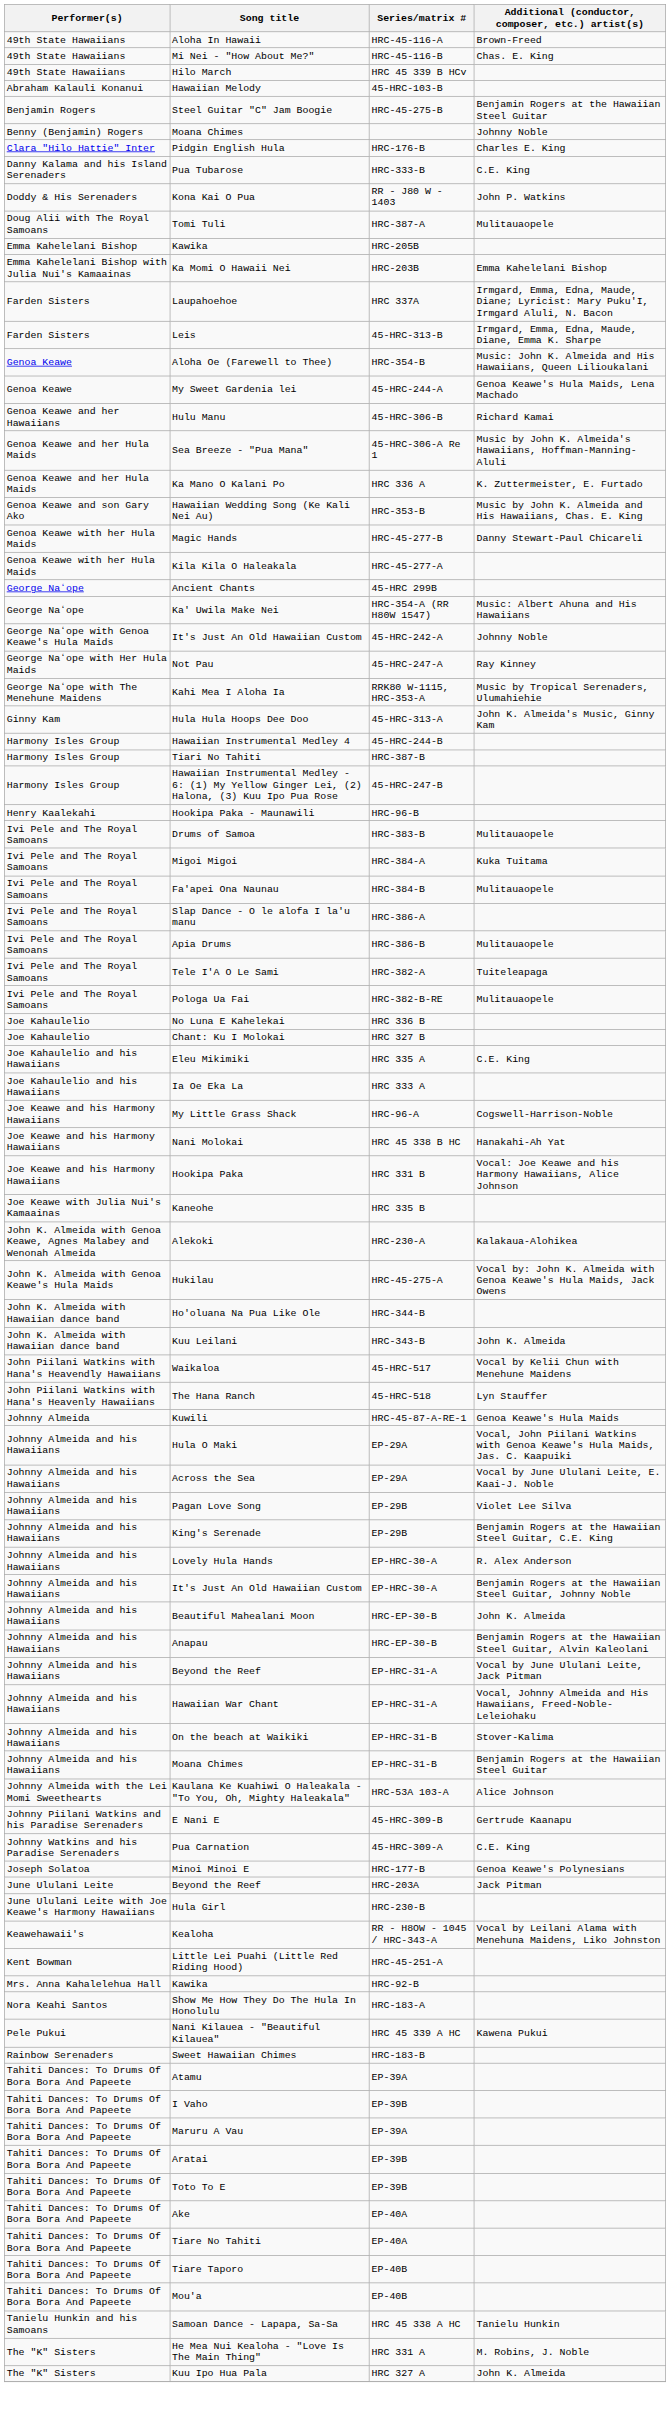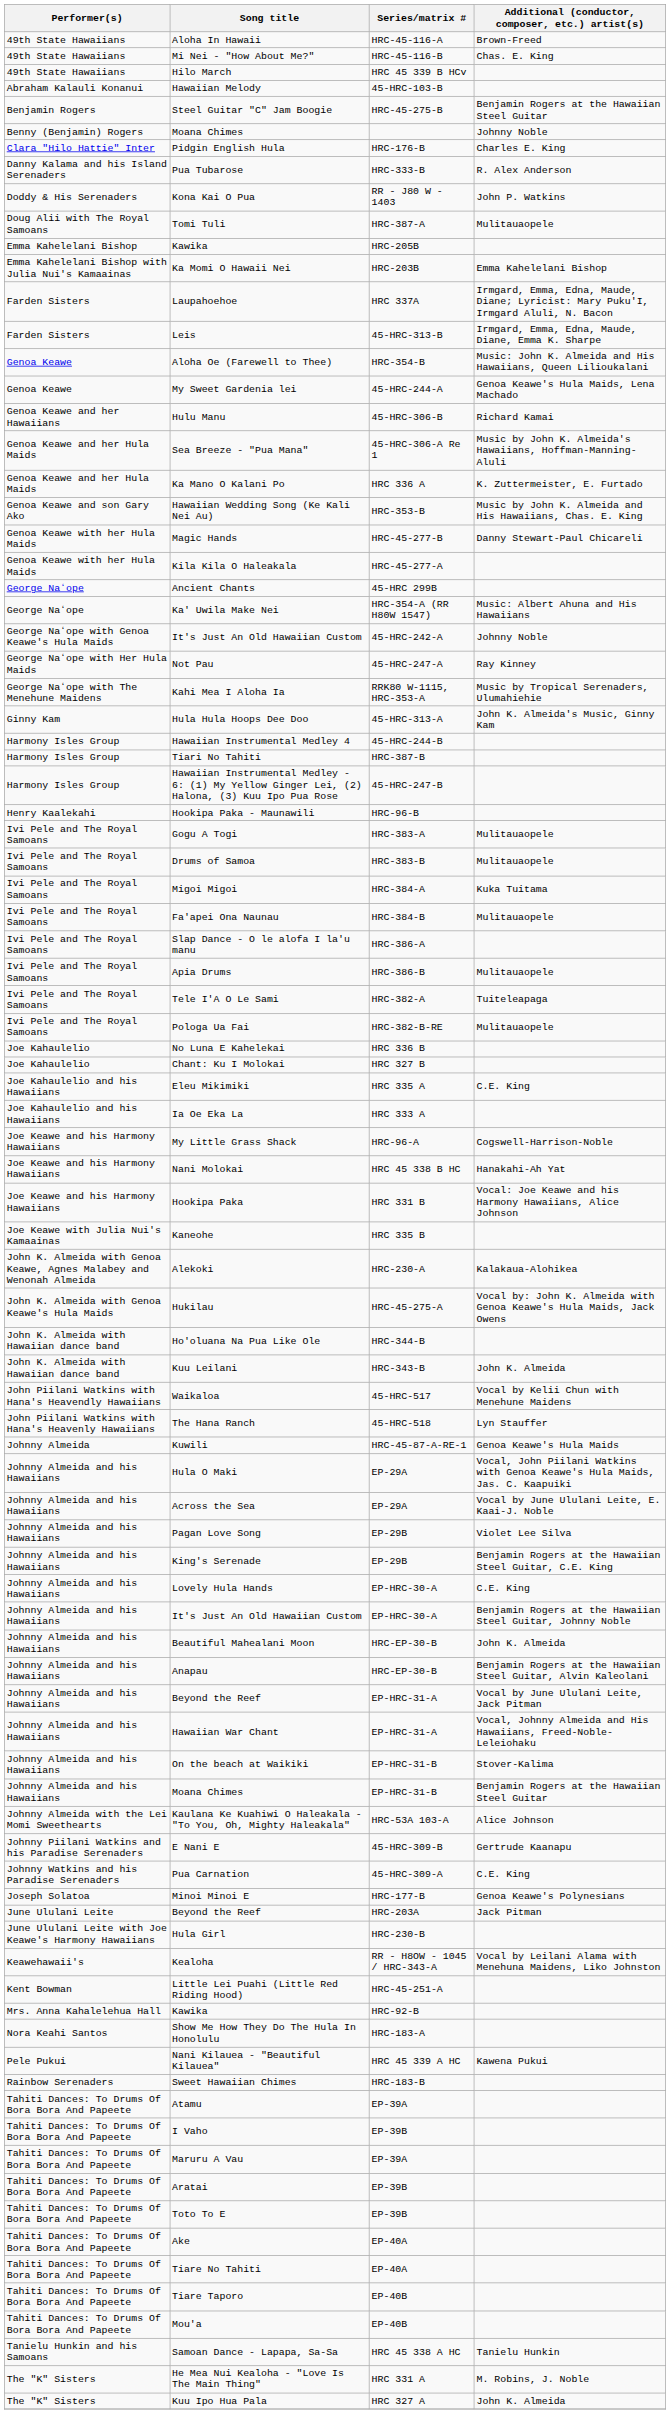 <table class="wikitable">
 <tr>
 <th>Performer(s)</th>
 <th>Song title</th>
 <th>Series/matrix #</th>
 <th>Additional (conductor, composer, etc.) artist(s)</th>
 </tr>
 <tr>
 <td>49th State Hawaiians</td>
 <td>Aloha In Hawaii</td>
 <td>HRC-45-116-A</td>
 <td>Brown-Freed</td>
 </tr>
 <tr>
 <td>49th State Hawaiians</td>
 <td>Mi Nei - "How About Me?"</td>
 <td>HRC-45-116-B</td>
 <td>Chas. E. King</td>
 </tr>
 <tr>
 <td>49th State Hawaiians</td>
 <td>Hilo March</td>
 <td>HRC 45 339 B HCv</td>
 <td></td>
 </tr>
 <tr>
 <td>Abraham Kalauli Konanui</td>
 <td>Hawaiian Melody</td>
 <td>45-HRC-103-B</td>
 <td></td>
 </tr>
 <tr>
 <td>Benjamin Rogers</td>
 <td>Steel Guitar "C" Jam Boogie</td>
 <td>HRC-45-275-B</td>
 <td>Benjamin Rogers at the Hawaiian Steel Guitar</td>
 </tr>
 <tr>
 <td>Benny (Benjamin) Rogers</td>
 <td>Moana Chimes</td>
 <td></td>
 <td>Johnny Noble</td>
 </tr>
 <tr>
 <td><a href='#'>Clara "Hilo Hattie" Inter</a></td>
 <td>Pidgin English Hula</td>
 <td>HRC-176-B</td>
 <td>Charles E. King</td>
 </tr>
 <tr>
 <td>Danny Kalama and his Island Serenaders</td>
 <td>Pua Tubarose</td>
 <td>HRC-333-B</td>
-<td>C.E. King</td>
+<td>R. Alex Anderson</td>
 </tr>
 <tr>
 <td>Doddy & His Serenaders</td>
 <td>Kona Kai O Pua</td>
 <td>RR - J80 W - 1403</td>
 <td>John P. Watkins</td>
 </tr>
 <tr>
 <td>Doug Alii with The Royal Samoans</td>
 <td>Tomi Tuli</td>
 <td>HRC-387-A</td>
 <td>Mulitauaopele</td>
 </tr>
 <tr>
 <td>Emma Kahelelani Bishop</td>
 <td>Kawika</td>
 <td>HRC-205B</td>
 <td></td>
 </tr>
 <tr>
 <td>Emma Kahelelani Bishop with Julia Nui's Kamaainas</td>
 <td>Ka Momi O Hawaii Nei</td>
 <td>HRC-203B</td>
 <td>Emma Kahelelani Bishop</td>
 </tr>
 <tr>
 <td>Farden Sisters</td>
 <td>Laupahoehoe</td>
 <td>HRC 337A</td>
 <td>Irmgard, Emma, Edna, Maude, Diane; Lyricist: Mary Puku'I, Irmgard Aluli, N. Bacon</td>
 </tr>
 <tr>
 <td>Farden Sisters</td>
 <td>Leis</td>
 <td>45-HRC-313-B</td>
 <td>Irmgard, Emma, Edna, Maude, Diane, Emma K. Sharpe</td>
 </tr>
 <tr>
 <td><a href='#'>Genoa Keawe</a></td>
 <td>Aloha Oe (Farewell to Thee)</td>
 <td>HRC-354-B</td>
 <td>Music: John K. Almeida and His Hawaiians, Queen Lilioukalani</td>
 </tr>
 <tr>
 <td>Genoa Keawe</td>
 <td>My Sweet Gardenia lei</td>
 <td>45-HRC-244-A</td>
 <td>Genoa Keawe's Hula Maids, Lena Machado</td>
 </tr>
 <tr>
 <td>Genoa Keawe and her Hawaiians</td>
 <td>Hulu Manu</td>
 <td>45-HRC-306-B</td>
 <td>Richard Kamai</td>
 </tr>
 <tr>
 <td>Genoa Keawe and her Hula Maids</td>
 <td>Sea Breeze - "Pua Mana"</td>
 <td>45-HRC-306-A Re 1</td>
 <td>Music by John K. Almeida's Hawaiians, Hoffman-Manning-Aluli</td>
 </tr>
 <tr>
 <td>Genoa Keawe and her Hula Maids</td>
 <td>Ka Mano O Kalani Po</td>
 <td>HRC 336 A</td>
 <td>K. Zuttermeister, E. Furtado</td>
 </tr>
 <tr>
 <td>Genoa Keawe and son Gary Ako</td>
 <td>Hawaiian Wedding Song (Ke Kali Nei Au)</td>
 <td>HRC-353-B</td>
 <td>Music by John K. Almeida and His Hawaiians, Chas. E. King</td>
 </tr>
 <tr>
 <td>Genoa Keawe with her Hula Maids</td>
 <td>Magic Hands</td>
 <td>HRC-45-277-B</td>
 <td>Danny Stewart-Paul Chicareli</td>
 </tr>
 <tr>
 <td>Genoa Keawe with her Hula Maids</td>
 <td>Kila Kila O Haleakala</td>
 <td>HRC-45-277-A</td>
 <td></td>
 </tr>
 <tr>
 <td><a href='#'>George Naʻope</a></td>
 <td>Ancient Chants</td>
 <td>45-HRC 299B</td>
 <td></td>
 </tr>
 <tr>
 <td>George Naʻope</td>
 <td>Ka' Uwila Make Nei</td>
 <td>HRC-354-A (RR H80W 1547)</td>
 <td>Music:  Albert Ahuna and His Hawaiians</td>
 </tr>
 <tr>
 <td>George Naʻope with Genoa Keawe's Hula Maids</td>
 <td>It's Just An Old Hawaiian Custom</td>
 <td>45-HRC-242-A</td>
 <td>Johnny Noble</td>
 </tr>
 <tr>
 <td>George Naʻope with Her Hula Maids</td>
 <td>Not Pau</td>
 <td>45-HRC-247-A</td>
 <td>Ray Kinney</td>
 </tr>
 <tr>
 <td>George Naʻope with The Menehune Maidens</td>
 <td>Kahi Mea I Aloha Ia</td>
 <td>RRK80 W-1115, HRC-353-A</td>
 <td>Music by Tropical Serenaders, Ulumahiehie</td>
 </tr>
 <tr>
 <td>Ginny Kam</td>
 <td>Hula Hula Hoops Dee Doo</td>
 <td>45-HRC-313-A</td>
 <td>John K. Almeida's Music, Ginny Kam</td>
 </tr>
 <tr>
 <td>Harmony Isles Group</td>
 <td>Hawaiian Instrumental Medley 4</td>
 <td>45-HRC-244-B</td>
 <td></td>
 </tr>
 <tr>
 <td>Harmony Isles Group</td>
 <td>Tiari No Tahiti</td>
 <td>HRC-387-B</td>
 <td></td>
 </tr>
 <tr>
 <td>Harmony Isles Group</td>
 <td>Hawaiian Instrumental Medley - 6: (1) My Yellow Ginger Lei, (2) Halona, (3) Kuu Ipo Pua Rose</td>
 <td>45-HRC-247-B</td>
 <td></td>
 </tr>
 <tr>
 <td>Henry Kaalekahi</td>
 <td>Hookipa Paka - Maunawili</td>
 <td>HRC-96-B</td>
 <td></td>
+</tr>
+<tr>
+<td>Ivi Pele and The Royal Samoans</td>
+<td>Gogu A Togi</td>
+<td>HRC-383-A</td>
+<td>Mulitauaopele</td>
 </tr>
 <tr>
 <td>Ivi Pele and The Royal Samoans</td>
 <td>Drums of Samoa</td>
 <td>HRC-383-B</td>
 <td>Mulitauaopele</td>
 </tr>
 <tr>
 <td>Ivi Pele and The Royal Samoans</td>
 <td>Migoi Migoi</td>
 <td>HRC-384-A</td>
 <td>Kuka Tuitama</td>
 </tr>
 <tr>
 <td>Ivi Pele and The Royal Samoans</td>
 <td>Fa'apei Ona Naunau</td>
 <td>HRC-384-B</td>
 <td>Mulitauaopele</td>
 </tr>
 <tr>
 <td>Ivi Pele and The Royal Samoans</td>
 <td>Slap Dance - O le alofa I la'u manu</td>
 <td>HRC-386-A</td>
 <td></td>
 </tr>
 <tr>
 <td>Ivi Pele and The Royal Samoans</td>
 <td>Apia Drums</td>
 <td>HRC-386-B</td>
 <td>Mulitauaopele</td>
 </tr>
 <tr>
 <td>Ivi Pele and The Royal Samoans</td>
 <td>Tele I'A O Le Sami</td>
 <td>HRC-382-A</td>
 <td>Tuiteleapaga</td>
 </tr>
 <tr>
 <td>Ivi Pele and The Royal Samoans</td>
 <td>Pologa Ua Fai</td>
 <td>HRC-382-B-RE</td>
 <td>Mulitauaopele</td>
 </tr>
 <tr>
 <td>Joe Kahaulelio</td>
 <td>No Luna E Kahelekai</td>
 <td>HRC 336 B</td>
 <td></td>
 </tr>
 <tr>
 <td>Joe Kahaulelio</td>
 <td>Chant: Ku I Molokai</td>
 <td>HRC 327 B</td>
 <td></td>
 </tr>
 <tr>
 <td>Joe Kahaulelio and his Hawaiians</td>
 <td>Eleu Mikimiki</td>
 <td>HRC 335 A</td>
 <td>C.E. King</td>
 </tr>
 <tr>
 <td>Joe Kahaulelio and his Hawaiians</td>
 <td>Ia Oe Eka La</td>
 <td>HRC 333 A</td>
 <td></td>
 </tr>
 <tr>
 <td>Joe Keawe and his Harmony Hawaiians</td>
 <td>My Little Grass Shack</td>
 <td>HRC-96-A</td>
 <td>Cogswell-Harrison-Noble</td>
 </tr>
 <tr>
 <td>Joe Keawe and his Harmony Hawaiians</td>
 <td>Nani Molokai</td>
 <td>HRC 45 338 B HC</td>
 <td>Hanakahi-Ah Yat</td>
 </tr>
 <tr>
 <td>Joe Keawe and his Harmony Hawaiians</td>
 <td>Hookipa Paka</td>
 <td>HRC 331 B</td>
 <td>Vocal: Joe Keawe and his Harmony Hawaiians, Alice Johnson</td>
 </tr>
 <tr>
 <td>Joe Keawe with Julia Nui's Kamaainas</td>
 <td>Kaneohe</td>
 <td>HRC 335 B</td>
 <td></td>
 </tr>
 <tr>
 <td>John K. Almeida with Genoa Keawe, Agnes Malabey and Wenonah Almeida</td>
 <td>Alekoki</td>
 <td>HRC-230-A</td>
 <td>Kalakaua-Alohikea</td>
 </tr>
 <tr>
 <td>John K. Almeida with Genoa Keawe's Hula Maids</td>
 <td>Hukilau</td>
 <td>HRC-45-275-A</td>
 <td>Vocal by: John K. Almeida with Genoa Keawe's Hula Maids, Jack Owens</td>
 </tr>
 <tr>
 <td>John K. Almeida with Hawaiian dance band</td>
 <td>Ho'oluana Na Pua Like Ole</td>
 <td>HRC-344-B</td>
 <td></td>
 </tr>
 <tr>
 <td>John K. Almeida with Hawaiian dance band</td>
 <td>Kuu Leilani</td>
 <td>HRC-343-B</td>
 <td>John K. Almeida</td>
 </tr>
 <tr>
 <td>John Piilani Watkins with Hana's Heavendly Hawaiians</td>
 <td>Waikaloa</td>
 <td>45-HRC-517</td>
 <td>Vocal by Kelii Chun with Menehune Maidens</td>
 </tr>
 <tr>
 <td>John Piilani Watkins with Hana's Heavenly Hawaiians</td>
 <td>The Hana Ranch</td>
 <td>45-HRC-518</td>
 <td>Lyn Stauffer</td>
 </tr>
 <tr>
 <td>Johnny Almeida</td>
 <td>Kuwili</td>
 <td>HRC-45-87-A-RE-1</td>
 <td>Genoa Keawe's Hula Maids</td>
 </tr>
 <tr>
 <td>Johnny Almeida and his Hawaiians</td>
 <td>Hula O Maki</td>
 <td>EP-29A</td>
 <td>Vocal, John Piilani Watkins with Genoa Keawe's Hula Maids, Jas. C. Kaapuiki</td>
 </tr>
 <tr>
 <td>Johnny Almeida and his Hawaiians</td>
 <td>Across the Sea</td>
 <td>EP-29A</td>
 <td>Vocal by June Ululani Leite, E. Kaai-J. Noble</td>
 </tr>
 <tr>
 <td>Johnny Almeida and his Hawaiians</td>
 <td>Pagan Love Song</td>
 <td>EP-29B</td>
 <td>Violet Lee Silva</td>
 </tr>
 <tr>
 <td>Johnny Almeida and his Hawaiians</td>
 <td>King's Serenade</td>
 <td>EP-29B</td>
 <td>Benjamin Rogers at the Hawaiian Steel Guitar, C.E. King</td>
 </tr>
 <tr>
 <td>Johnny Almeida and his Hawaiians</td>
 <td>Lovely Hula Hands</td>
 <td>EP-HRC-30-A</td>
-<td>R. Alex Anderson</td>
+<td>C.E. King</td>
 </tr>
 <tr>
 <td>Johnny Almeida and his Hawaiians</td>
 <td>It's Just An Old Hawaiian Custom</td>
 <td>EP-HRC-30-A</td>
 <td>Benjamin Rogers at the Hawaiian Steel Guitar, Johnny Noble</td>
 </tr>
 <tr>
 <td>Johnny Almeida and his Hawaiians</td>
 <td>Beautiful Mahealani Moon</td>
 <td>HRC-EP-30-B</td>
 <td>John K. Almeida</td>
 </tr>
 <tr>
 <td>Johnny Almeida and his Hawaiians</td>
 <td>Anapau</td>
 <td>HRC-EP-30-B</td>
 <td>Benjamin Rogers at the Hawaiian Steel Guitar, Alvin Kaleolani</td>
 </tr>
 <tr>
 <td>Johnny Almeida and his Hawaiians</td>
 <td>Beyond the Reef</td>
 <td>EP-HRC-31-A</td>
 <td>Vocal by June Ululani Leite, Jack Pitman</td>
 </tr>
 <tr>
 <td>Johnny Almeida and his Hawaiians</td>
 <td>Hawaiian War Chant</td>
 <td>EP-HRC-31-A</td>
 <td>Vocal, Johnny Almeida and His Hawaiians, Freed-Noble-Leleiohaku</td>
 </tr>
 <tr>
 <td>Johnny Almeida and his Hawaiians</td>
 <td>On the beach at Waikiki</td>
 <td>EP-HRC-31-B</td>
 <td>Stover-Kalima</td>
 </tr>
 <tr>
 <td>Johnny Almeida and his Hawaiians</td>
 <td>Moana Chimes</td>
 <td>EP-HRC-31-B</td>
 <td>Benjamin Rogers at the Hawaiian Steel Guitar</td>
 </tr>
 <tr>
 <td>Johnny Almeida with the Lei Momi Sweethearts</td>
 <td>Kaulana Ke Kuahiwi O Haleakala - "To You, Oh, Mighty Haleakala"</td>
 <td>HRC-53A 103-A</td>
 <td>Alice Johnson</td>
 </tr>
 <tr>
 <td>Johnny Piilani Watkins and his Paradise Serenaders</td>
 <td>E Nani E</td>
 <td>45-HRC-309-B</td>
 <td>Gertrude Kaanapu</td>
 </tr>
 <tr>
 <td>Johnny Watkins and his Paradise Serenaders</td>
 <td>Pua Carnation</td>
 <td>45-HRC-309-A</td>
 <td>C.E. King</td>
 </tr>
 <tr>
 <td>Joseph Solatoa</td>
 <td>Minoi Minoi E</td>
 <td>HRC-177-B</td>
 <td>Genoa Keawe's Polynesians</td>
 </tr>
 <tr>
 <td>June Ululani Leite</td>
 <td>Beyond the Reef</td>
 <td>HRC-203A</td>
 <td>Jack Pitman</td>
 </tr>
 <tr>
 <td>June Ululani Leite with Joe Keawe's Harmony Hawaiians</td>
 <td>Hula Girl</td>
 <td>HRC-230-B</td>
 <td></td>
 </tr>
 <tr>
 <td>Keawehawaii's</td>
 <td>Kealoha</td>
 <td>RR - H8OW - 1045 / HRC-343-A</td>
 <td>Vocal by Leilani Alama with Menehuna Maidens, Liko Johnston</td>
 </tr>
 <tr>
 <td>Kent Bowman</td>
 <td>Little Lei Puahi (Little Red Riding Hood)</td>
 <td>HRC-45-251-A</td>
 <td></td>
 </tr>
 <tr>
 <td>Mrs. Anna Kahalelehua Hall</td>
 <td>Kawika</td>
 <td>HRC-92-B</td>
 <td></td>
 </tr>
 <tr>
 <td>Nora Keahi Santos</td>
 <td>Show Me How They Do The Hula In Honolulu</td>
 <td>HRC-183-A</td>
 <td></td>
 </tr>
 <tr>
 <td>Pele Pukui</td>
 <td>Nani Kilauea - "Beautiful Kilauea"</td>
 <td>HRC 45 339 A HC</td>
 <td>Kawena Pukui</td>
 </tr>
 <tr>
 <td>Rainbow Serenaders</td>
 <td>Sweet Hawaiian Chimes</td>
 <td>HRC-183-B</td>
 <td></td>
 </tr>
 <tr>
 <td>Tahiti Dances: To Drums Of Bora Bora And Papeete</td>
 <td>Atamu</td>
 <td>EP-39A</td>
 <td></td>
 </tr>
 <tr>
 <td>Tahiti Dances: To Drums Of Bora Bora And Papeete</td>
 <td>I Vaho</td>
 <td>EP-39B</td>
 <td></td>
 </tr>
 <tr>
 <td>Tahiti Dances: To Drums Of Bora Bora And Papeete</td>
 <td>Maruru A Vau</td>
 <td>EP-39A</td>
 <td></td>
 </tr>
 <tr>
 <td>Tahiti Dances: To Drums Of Bora Bora And Papeete</td>
 <td>Aratai</td>
 <td>EP-39B</td>
 <td></td>
 </tr>
 <tr>
 <td>Tahiti Dances: To Drums Of Bora Bora And Papeete</td>
 <td>Toto To E</td>
 <td>EP-39B</td>
 <td></td>
 </tr>
 <tr>
 <td>Tahiti Dances: To Drums Of Bora Bora And Papeete</td>
 <td>Ake</td>
 <td>EP-40A</td>
 <td></td>
 </tr>
 <tr>
 <td>Tahiti Dances: To Drums Of Bora Bora And Papeete</td>
 <td>Tiare No Tahiti</td>
 <td>EP-40A</td>
 <td></td>
 </tr>
 <tr>
 <td>Tahiti Dances: To Drums Of Bora Bora And Papeete</td>
 <td>Tiare Taporo</td>
 <td>EP-40B</td>
 <td></td>
 </tr>
 <tr>
 <td>Tahiti Dances: To Drums Of Bora Bora And Papeete</td>
 <td>Mou'a</td>
 <td>EP-40B</td>
 <td></td>
 </tr>
 <tr>
 <td>Tanielu Hunkin and his Samoans</td>
 <td>Samoan Dance - Lapapa, Sa-Sa</td>
 <td>HRC 45 338 A HC</td>
 <td>Tanielu Hunkin</td>
 </tr>
 <tr>
 <td>The "K" Sisters</td>
 <td>He Mea Nui Kealoha - "Love Is The Main Thing"</td>
 <td>HRC 331 A</td>
 <td>M. Robins, J. Noble</td>
 </tr>
 <tr>
 <td>The "K" Sisters</td>
 <td>Kuu Ipo Hua Pala</td>
 <td>HRC 327 A</td>
 <td>John K. Almeida</td>
 </tr>
 <tr>
 </tr>
 </table>
